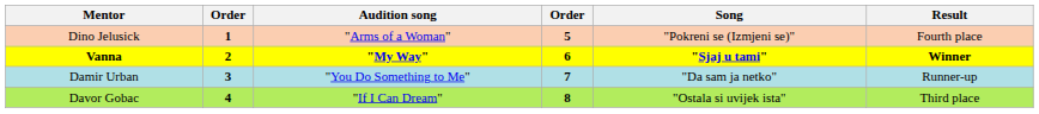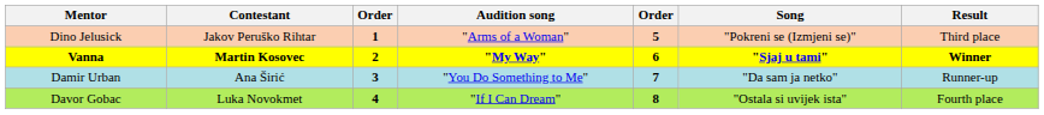 <table class="wikitable" style="text-align:center; width:100%;">
 <tr>
 <th scope="col" width="13%">Mentor</th>
+<th scope="col" width="15%">Contestant</th>
 <th scope="col" width="02%">Order</th>
 <th scope="col" width="19%">Audition song</th>
 <th scope="col" width="02%">Order</th>
 <th scope="col" width="18%">Song</th>
 <th scope="col" width="11%">Result</th>
 </tr>
 <tr bgcolor=#FBCEB1>
 <td>Dino Jelusick</td>
+<td>Jakov Peruško Rihtar</td>
 <td><strong>1</strong></td>
 <td>"<a href='#'>Arms of a Woman</a>"</td>
 <td><strong>5</strong></td>
 <td>"Pokreni se (Izmjeni se)"</td>
-<td>Fourth place</td>
+<td>Third place</td>
 </tr>
 <tr bgcolor=yellow>
 <td><strong>Vanna</strong></td>
+<td><strong>Martin Kosovec</strong></td>
 <td><strong>2</strong></td>
 <td><strong>"<a href='#'>My Way</a>"</strong></td>
 <td><strong>6</strong></td>
 <td><strong>"<a href='#'>Sjaj u tami</a>"</strong></td>
 <td><strong>Winner</strong></td>
 </tr>
 <tr bgcolor=#B0E0E6>
 <td>Damir Urban</td>
+<td>Ana Širić</td>
 <td><strong>3</strong></td>
 <td>"<a href='#'>You Do Something to Me</a>"</td>
 <td><strong>7</strong></td>
 <td>"Da sam ja netko"</td>
 <td>Runner-up</td>
 </tr>
 <tr bgcolor=#B2EC5D>
 <td>Davor Gobac</td>
+<td>Luka Novokmet</td>
 <td><strong>4</strong></td>
 <td>"<a href='#'>If I Can Dream</a>"</td>
 <td><strong>8</strong></td>
 <td>"Ostala si uvijek ista"</td>
-<td>Third place</td>
+<td>Fourth place</td>
 </tr>
 </table>
